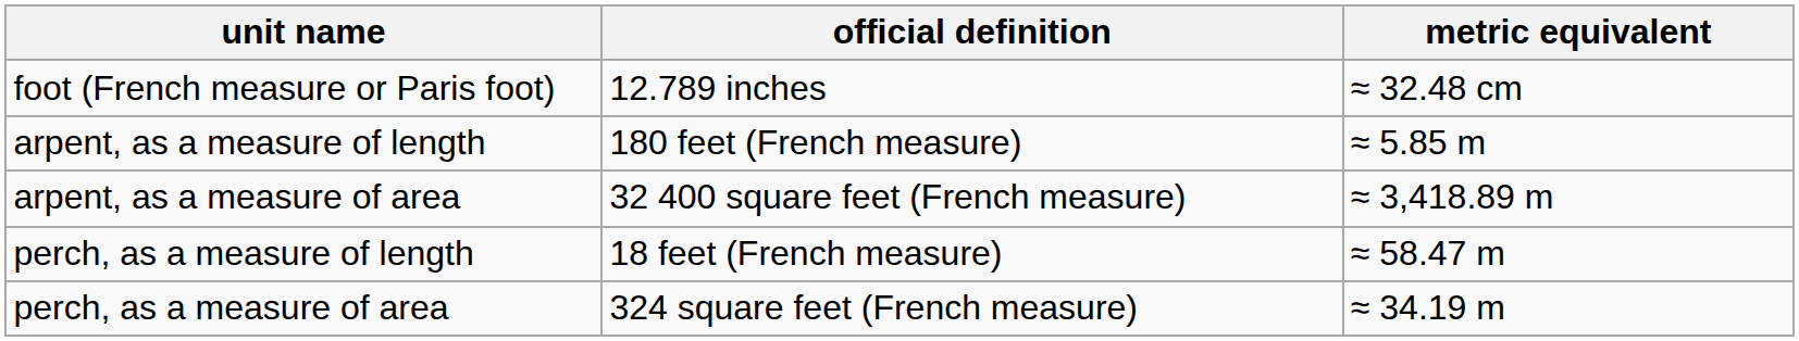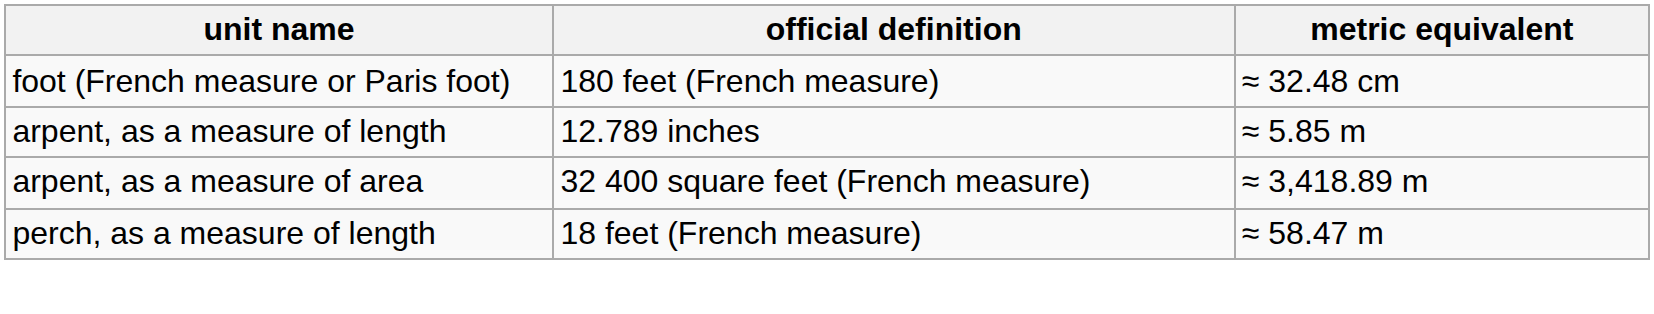 <table class="wikitable">
 <tr>
 <th style="width:200pt;">unit name</th>
 <th style="width:250pt;">official definition</th>
 <th style="width:150pt;">metric equivalent</th>
 </tr>
 <tr>
 <td>foot (French measure or Paris foot)</td>
-<td>12.789 inches</td>
+<td>180 feet (French measure)</td>
 <td>≈ 32.48 cm</td>
 </tr>
 <tr>
 <td>arpent, as a measure of length</td>
-<td>180 feet (French measure)</td>
+<td>12.789 inches</td>
 <td>≈ 5.85 m</td>
 </tr>
 <tr>
 <td>arpent, as a measure of area</td>
 <td>32 400 square feet (French measure)</td>
 <td>≈ 3,418.89 m</td>
 </tr>
 <tr>
 <td>perch, as a measure of length</td>
 <td>18 feet (French measure)</td>
 <td>≈ 58.47 m</td>
 </tr>
 <tr>
-<td>perch, as a measure of area</td>
-<td>324 square feet (French measure)</td>
-<td>≈ 34.19 m</td>
-</tr>
-<tr>
 </tr>
 </table>
